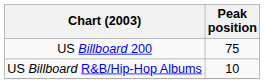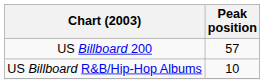 <table class="wikitable sortable plainrowheaders" style="text-align:center">
 <tr>
 <th scope="col">Chart (2003)</th>
 <th scope="col">Peak<br>position</th>
 </tr>
 <tr>
 <td>US <a href='#'><em>Billboard</em> 200</a></td>
-<td align="center">75</td>
+<td align="center">57</td>
 </tr>
 <tr>
 <td>US <em>Billboard</em> <a href='#'>R&B/Hip-Hop Albums</a></td>
 <td align="center">10</td>
 </tr>
 <tr>
 </tr>
 </table>
